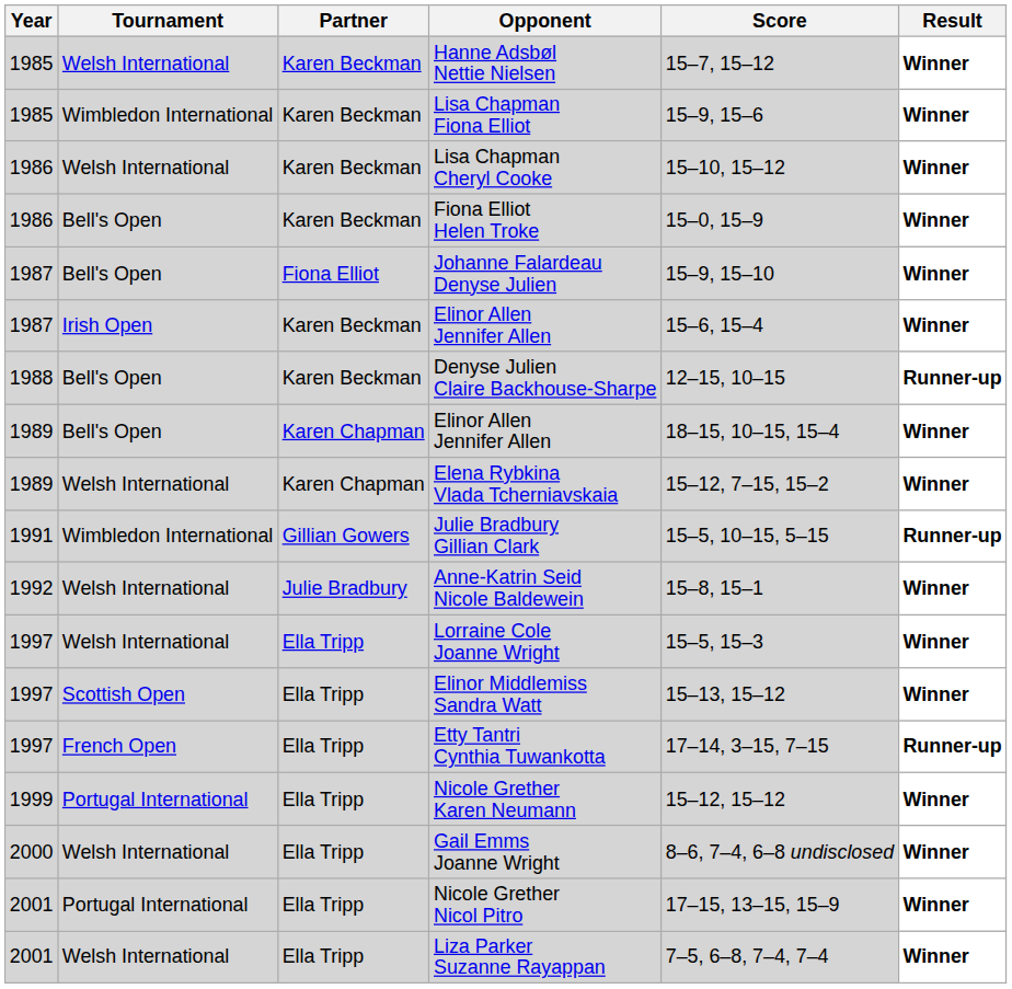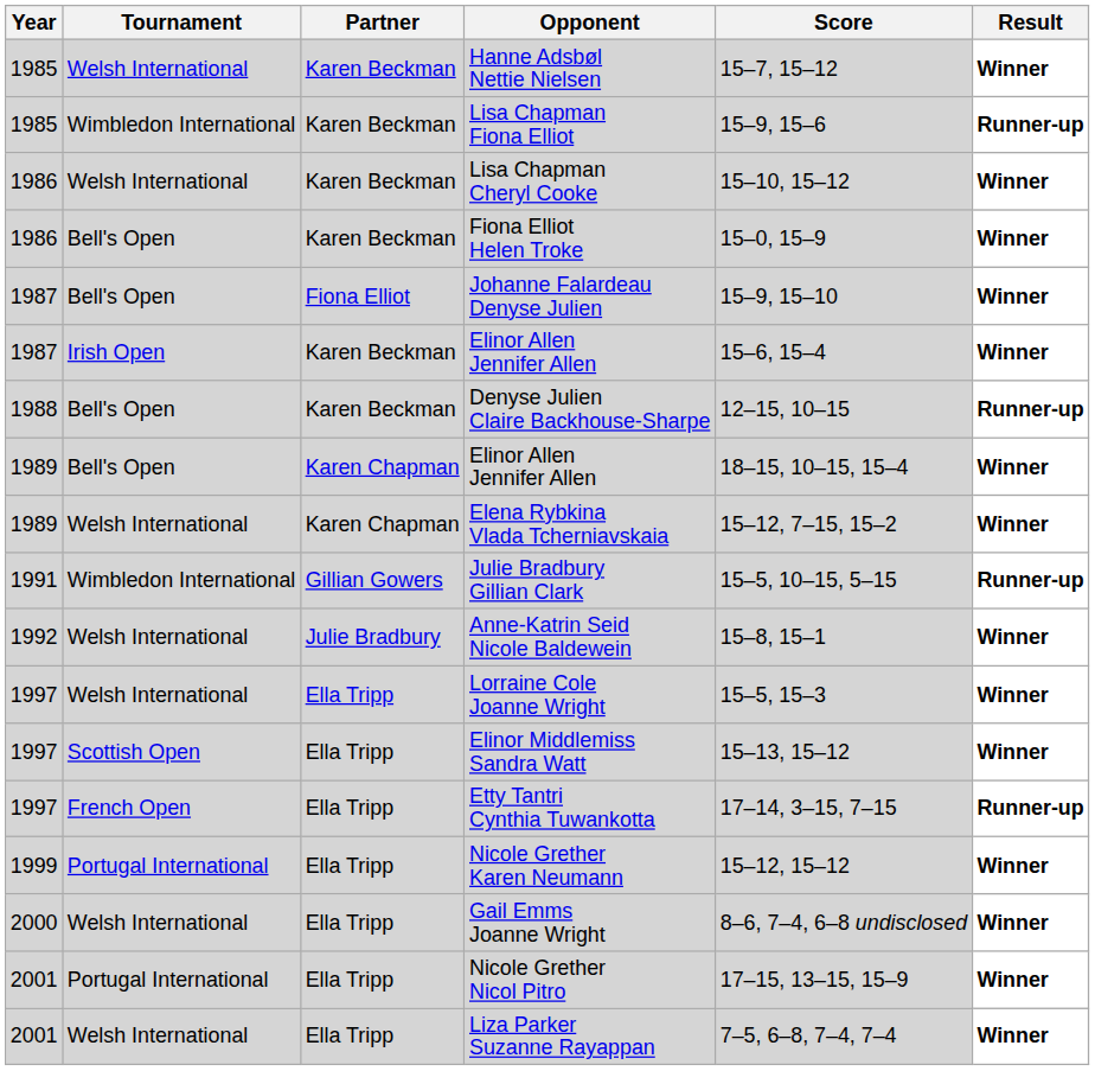 <table class="sortable wikitable" style="font-size: 90%;">
 <tr>
 <th>Year</th>
 <th>Tournament</th>
 <th>Partner</th>
 <th>Opponent</th>
 <th>Score</th>
 <th>Result</th>
 </tr>
 <tr style="background:#D5D5D5">
 <td align="center">1985</td>
 <td align="left"><a href='#'>Welsh International</a></td>
 <td align="left"> <a href='#'>Karen Beckman</a></td>
 <td align="left"> <a href='#'>Hanne Adsbøl</a><br> <a href='#'>Nettie Nielsen</a></td>
 <td align="left">15–7, 15–12</td>
 <td style="text-align:left; background:white"> <strong>Winner</strong></td>
 </tr>
 <tr style="background:#D5D5D5">
 <td align="center">1985</td>
 <td align="left">Wimbledon International</td>
 <td align="left"> Karen Beckman</td>
 <td align="left"> <a href='#'>Lisa Chapman</a><br> <a href='#'>Fiona Elliot</a></td>
 <td align="left">15–9, 15–6</td>
-<td style="text-align:left; background:white"> <strong>Winner</strong></td>
+<td style="text-align:left; background:white"> <strong>Runner-up</strong></td>
 </tr>
 <tr style="background:#D5D5D5">
 <td align="center">1986</td>
 <td align="left">Welsh International</td>
 <td align="left"> Karen Beckman</td>
 <td align="left"> Lisa Chapman<br> <a href='#'>Cheryl Cooke</a></td>
 <td align="left">15–10, 15–12</td>
 <td style="text-align:left; background:white"> <strong>Winner</strong></td>
 </tr>
 <tr style="background:#D5D5D5">
 <td align="center">1986</td>
 <td align="left">Bell's Open</td>
 <td align="left"> Karen Beckman</td>
 <td align="left"> Fiona Elliot<br> <a href='#'>Helen Troke</a></td>
 <td align="left">15–0, 15–9</td>
 <td style="text-align:left; background:white"> <strong>Winner</strong></td>
 </tr>
 <tr style="background:#D5D5D5">
 <td align="center">1987</td>
 <td align="left">Bell's Open</td>
 <td align="left"> <a href='#'>Fiona Elliot</a></td>
 <td align="left"> <a href='#'>Johanne Falardeau</a><br> <a href='#'>Denyse Julien</a></td>
 <td align="left">15–9, 15–10</td>
 <td style="text-align:left; background:white"> <strong>Winner</strong></td>
 </tr>
 <tr style="background:#D5D5D5">
 <td align="center">1987</td>
 <td align="left"><a href='#'>Irish Open</a></td>
 <td align="left"> Karen Beckman</td>
 <td align="left"> <a href='#'>Elinor Allen</a><br> <a href='#'>Jennifer Allen</a></td>
 <td align="left">15–6, 15–4</td>
 <td style="text-align:left; background: white"> <strong>Winner</strong></td>
 </tr>
 <tr style="background:#D5D5D5">
 <td align="center">1988</td>
 <td align="left">Bell's Open</td>
 <td align="left"> Karen Beckman</td>
 <td align="left"> Denyse Julien<br> <a href='#'>Claire Backhouse-Sharpe</a></td>
 <td align="left">12–15, 10–15</td>
 <td style="text-align:left; background:white"> <strong>Runner-up</strong></td>
 </tr>
 <tr style="background:#D5D5D5">
 <td align="center">1989</td>
 <td align="left">Bell's Open</td>
 <td align="left"> <a href='#'>Karen Chapman</a></td>
 <td align="left"> Elinor Allen<br> Jennifer Allen</td>
 <td align="left">18–15, 10–15, 15–4</td>
 <td style="text-align:left; background:white"> <strong>Winner</strong></td>
 </tr>
 <tr style="background:#D5D5D5">
 <td align="center">1989</td>
 <td align="left">Welsh International</td>
 <td align="left"> Karen Chapman</td>
 <td align="left"> <a href='#'>Elena Rybkina</a><br> <a href='#'>Vlada Tcherniavskaia</a></td>
 <td align="left">15–12, 7–15, 15–2</td>
 <td style="text-align:left; background:white"> <strong>Winner</strong></td>
 </tr>
 <tr style="background:#D5D5D5">
 <td align="center">1991</td>
 <td align="left">Wimbledon International</td>
 <td align="left"> <a href='#'>Gillian Gowers</a></td>
 <td align="left"> <a href='#'>Julie Bradbury</a><br> <a href='#'>Gillian Clark</a></td>
 <td align="left">15–5, 10–15, 5–15</td>
 <td style="text-align:left; background:white"> <strong>Runner-up</strong></td>
 </tr>
 <tr style="background:#D5D5D5">
 <td align="center">1992</td>
 <td align="left">Welsh International</td>
 <td align="left"> <a href='#'>Julie Bradbury</a></td>
 <td align="left"> <a href='#'>Anne-Katrin Seid</a><br> <a href='#'>Nicole Baldewein</a></td>
 <td align="left">15–8, 15–1</td>
 <td style="text-align:left; background:white"> <strong>Winner</strong></td>
 </tr>
 <tr style="background:#D5D5D5">
 <td align="center">1997</td>
 <td align="left">Welsh International</td>
 <td align="left"> <a href='#'>Ella Tripp</a></td>
 <td align="left"> <a href='#'>Lorraine Cole</a><br> <a href='#'>Joanne Wright</a></td>
 <td align="left">15–5, 15–3</td>
 <td style="text-align:left; background:white"> <strong>Winner</strong></td>
 </tr>
 <tr style="background:#D5D5D5">
 <td align="center">1997</td>
 <td align="left"><a href='#'>Scottish Open</a></td>
 <td align="left"> Ella Tripp</td>
 <td align="left"> <a href='#'>Elinor Middlemiss</a><br> <a href='#'>Sandra Watt</a></td>
 <td align="left">15–13, 15–12</td>
 <td style="text-align:left; background:white"> <strong>Winner</strong></td>
 </tr>
 <tr style="background:#D5D5D5">
 <td align="center">1997</td>
 <td align="left"><a href='#'>French Open</a></td>
 <td align="left"> Ella Tripp</td>
 <td align="left"> <a href='#'>Etty Tantri</a><br> <a href='#'>Cynthia Tuwankotta</a></td>
 <td align="left">17–14, 3–15, 7–15</td>
 <td style="text-align:left; background:white"> <strong>Runner-up</strong></td>
 </tr>
 <tr style="background:#D5D5D5">
 <td align="center">1999</td>
 <td align="left"><a href='#'>Portugal International</a></td>
 <td align="left"> Ella Tripp</td>
 <td align="left"> <a href='#'>Nicole Grether</a><br> <a href='#'>Karen Neumann</a></td>
 <td align="left">15–12, 15–12</td>
 <td style="text-align:left; background:white"> <strong>Winner</strong></td>
 </tr>
 <tr style="background:#D5D5D5">
 <td align="center">2000</td>
 <td align="left">Welsh International</td>
 <td align="left"> Ella Tripp</td>
 <td align="left"> <a href='#'>Gail Emms</a><br> Joanne Wright</td>
 <td align="left">8–6, 7–4, 6–8 <em>undisclosed</em></td>
 <td style="text-align:left; background:white"> <strong>Winner</strong></td>
 </tr>
 <tr style="background:#D5D5D5">
 <td align="center">2001</td>
 <td align="left">Portugal International</td>
 <td align="left"> Ella Tripp</td>
 <td align="left"> Nicole Grether<br> <a href='#'>Nicol Pitro</a></td>
 <td align="left">17–15, 13–15, 15–9</td>
 <td style="text-align:left; background:white"> <strong>Winner</strong></td>
 </tr>
 <tr style="background:#D5D5D5">
 <td align="center">2001</td>
 <td align="left">Welsh International</td>
 <td align="left"> Ella Tripp</td>
 <td align="left"> <a href='#'>Liza Parker</a><br> <a href='#'>Suzanne Rayappan</a></td>
 <td align="left">7–5, 6–8, 7–4, 7–4</td>
 <td style="text-align:left; background:white"> <strong>Winner</strong></td>
 </tr>
 </table>
